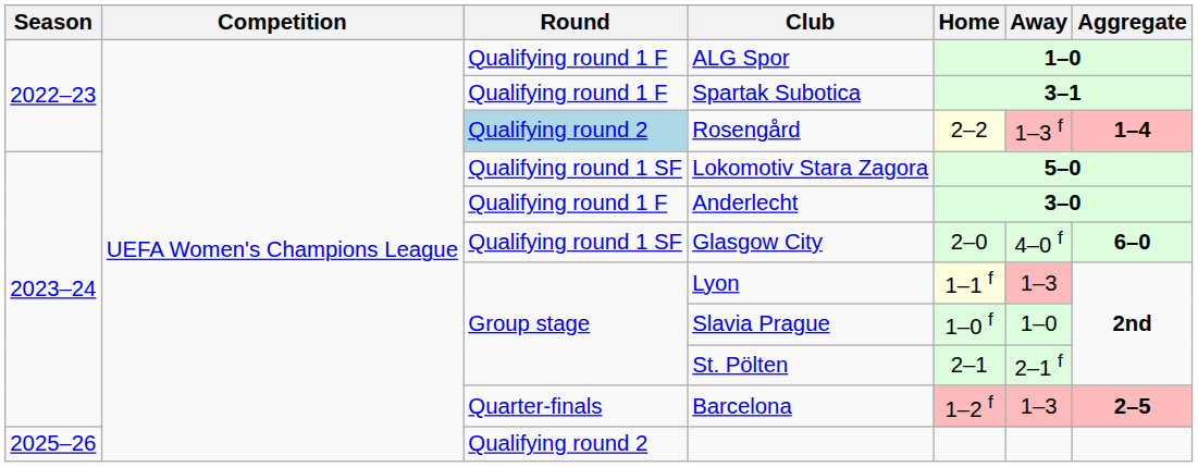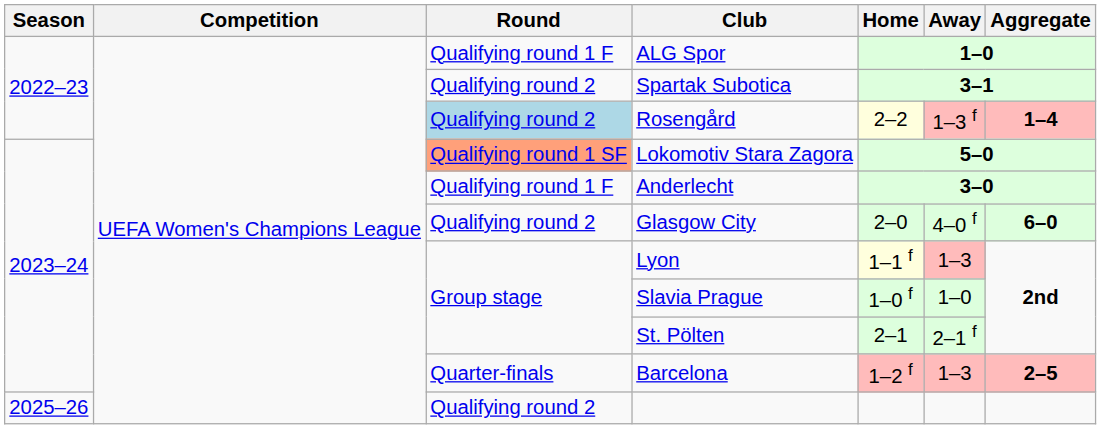 <table class="wikitable">
 <tr>
 <th>Season</th>
 <th>Competition</th>
 <th>Round</th>
 <th>Club</th>
 <th>Home</th>
 <th>Away</th>
 <th>Aggregate</th>
 </tr>
 <tr>
 <td rowspan="3"><a href='#'>2022–23</a></td>
 <td rowspan="11"><a href='#'>UEFA Women's Champions League</a></td>
 <td><a href='#'>Qualifying round 1 F</a></td>
 <td> <a href='#'>ALG Spor</a></td>
 <td bgcolor="#ddffdd" style="text-align:center;" colspan=3><strong>1–0</strong></td>
 </tr>
 <tr>
-<td><a href='#'>Qualifying round 1 F</a></td>
+<td><a href='#'>Qualifying round 2</a></td>
 <td> <a href='#'>Spartak Subotica</a></td>
 <td bgcolor="#ddffdd" style="text-align:center;" colspan=3><strong>3–1</strong></td>
 </tr>
 <tr>
 <td style="background: lightblue;"><a href='#'>Qualifying round 2</a></td>
 <td> <a href='#'>Rosengård</a></td>
 <td bgcolor="#ffffdd" style="text-align:center;">2–2</td>
 <td bgcolor="#ffbbbb" style="text-align:center;">1–3 <sup>f</sup></td>
 <td bgcolor="#ffbbbb" style="text-align:center;"><strong>1–4</strong></td>
 </tr>
 <tr>
 <td rowspan="7"><a href='#'>2023–24</a></td>
-<td><a href='#'>Qualifying round 1 SF</a></td>
+<td style="background: lightsalmon;"><a href='#'>Qualifying round 1 SF</a></td>
 <td> <a href='#'>Lokomotiv Stara Zagora</a></td>
 <td bgcolor="#ddffdd" style="text-align:center;" colspan=3><strong>5–0</strong></td>
 </tr>
 <tr>
 <td><a href='#'>Qualifying round 1 F</a></td>
 <td> <a href='#'>Anderlecht</a></td>
 <td bgcolor="#ddffdd" style="text-align:center;" colspan=3><strong>3–0</strong></td>
 </tr>
 <tr>
-<td><a href='#'>Qualifying round 1 SF</a></td>
+<td><a href='#'>Qualifying round 2</a></td>
 <td> <a href='#'>Glasgow City</a></td>
 <td bgcolor="#ddffdd" style="text-align:center;">2–0</td>
 <td bgcolor="#ddffdd" style="text-align:center;">4–0 <sup>f</sup></td>
 <td bgcolor="#ddffdd" style="text-align:center;"><strong>6–0</strong></td>
 </tr>
 <tr>
 <td rowspan="3"><a href='#'>Group stage</a></td>
 <td> <a href='#'>Lyon</a></td>
 <td bgcolor="#ffffdd" style="text-align:center;">1–1 <sup>f</sup></td>
 <td bgcolor="#ffbbbb" style="text-align:center;">1–3</td>
 <td rowspan="3" style="text-align:center;"><strong>2nd</strong></td>
 </tr>
 <tr>
 <td> <a href='#'>Slavia Prague</a></td>
 <td bgcolor="#ddffdd" style="text-align:center;">1–0 <sup>f</sup></td>
 <td bgcolor="#ddffdd" style="text-align:center;">1–0</td>
 </tr>
 <tr>
 <td> <a href='#'>St. Pölten</a></td>
 <td bgcolor="#ddffdd" style="text-align:center;">2–1</td>
 <td bgcolor="#ddffdd" style="text-align:center;">2–1 <sup>f</sup></td>
 </tr>
 <tr>
 <td><a href='#'>Quarter-finals</a></td>
 <td> <a href='#'>Barcelona</a></td>
 <td bgcolor="#ffbbbb" style="text-align:center;">1–2 <sup>f</sup></td>
 <td bgcolor="#ffbbbb" style="text-align:center;">1–3</td>
 <td bgcolor="#ffbbbb" style="text-align:center;"><strong>2–5</strong></td>
 </tr>
 <tr>
 <td><a href='#'>2025–26</a></td>
 <td><a href='#'>Qualifying round 2</a></td>
 <td></td>
 <td></td>
 <td></td>
 <td></td>
 </tr>
 </table>
